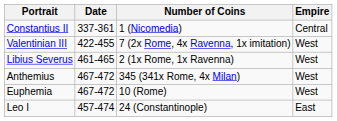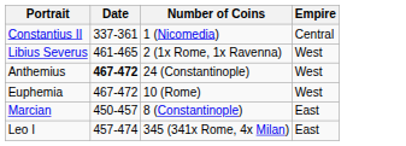 <table class="wikitable sortable">
 <tr>
 <th>Portrait</th>
 <th>Date</th>
 <th>Number of Coins</th>
 <th>Empire</th>
 </tr>
 <tr>
 <td><a href='#'>Constantius II</a></td>
 <td>337-361</td>
 <td>1 (<a href='#'>Nicomedia</a>)</td>
 <td>Central</td>
 </tr>
 <tr>
-<td><a href='#'>Valentinian III</a></td>
-<td>422-455</td>
-<td>7 (2x <a href='#'>Rome</a>, 4x <a href='#'>Ravenna</a>, 1x imitation)</td>
-<td>West</td>
-</tr>
-<tr>
 <td><a href='#'>Libius Severus</a></td>
 <td>461-465</td>
 <td>2 (1x Rome, 1x Ravenna)</td>
 <td>West</td>
 </tr>
 <tr>
 <td>Anthemius</td>
-<td>467-472</td>
-<td>345 (341x Rome, 4x <a href='#'>Milan</a>)</td>
+<td><strong>467-472</strong></td>
+<td>24 (Constantinople)</td>
 <td>West</td>
 </tr>
 <tr>
 <td>Euphemia</td>
 <td>467-472</td>
 <td>10 (Rome)</td>
 <td>West</td>
 </tr>
 <tr>
+<td><a href='#'>Marcian</a></td>
+<td>450-457</td>
+<td>8 (<a href='#'>Constantinople</a>)</td>
+<td>East</td>
+</tr>
+<tr>
 <td>Leo I</td>
 <td>457-474</td>
-<td>24 (Constantinople)</td>
+<td>345 (341x Rome, 4x <a href='#'>Milan</a>)</td>
 <td>East</td>
 </tr>
 </table>
